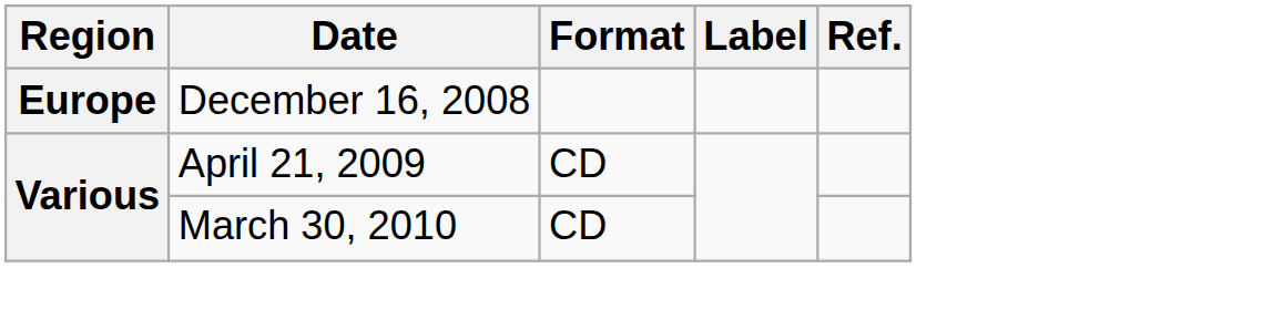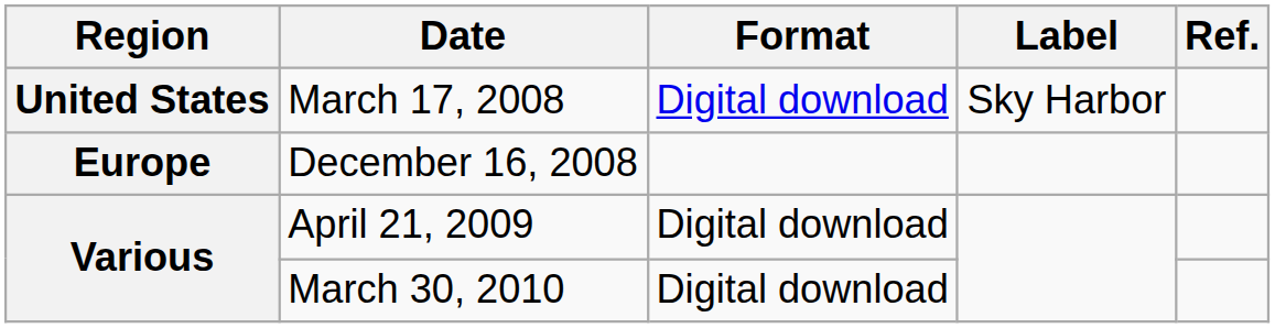 <table class="wikitable plainrowheaders">
 <tr>
 <th scope="col">Region</th>
 <th scope="col">Date</th>
 <th scope="col">Format</th>
 <th scope="col">Label</th>
 <th scope="col">Ref.</th>
+</tr>
+<tr>
+<th scope="row">United States</th>
+<td>March 17, 2008</td>
+<td><a href='#'>Digital download</a></td>
+<td>Sky Harbor</td>
+<td style="text-align:center;"></td>
 </tr>
 <tr>
 <th scope="row">Europe</th>
 <td>December 16, 2008</td>
 <td></td>
 <td></td>
 <td style="text-align:center;"></td>
 </tr>
 <tr>
 <th scope="row" rowspan="2">Various</th>
 <td>April 21, 2009</td>
-<td>CD</td>
+<td>Digital download</td>
 <td rowspan="2"></td>
 <td style="text-align:center;"></td>
 </tr>
 <tr>
 <td>March 30, 2010</td>
-<td>CD</td>
+<td>Digital download</td>
 <td style="text-align:center;"></td>
 </tr>
 </table>
